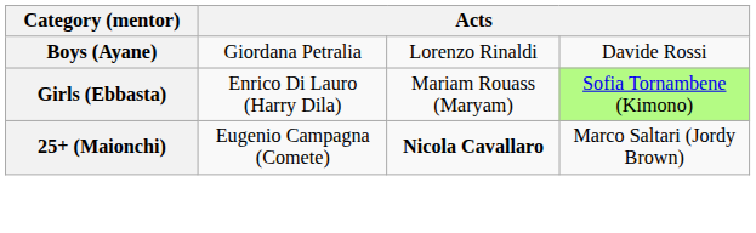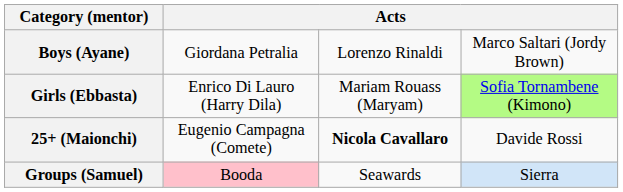 <table class="wikitable" style="text-align:center">
 <tr>
 <th spope="col" width="150">Category (mentor)</th>
 <th scope="col" colspan="3" width="450">Acts</th>
 </tr>
 <tr>
 <th scope="row">Boys (Ayane)</th>
 <td>Giordana Petralia</td>
 <td>Lorenzo Rinaldi</td>
-<td>Davide Rossi</td>
+<td>Marco Saltari (Jordy Brown)</td>
 </tr>
 <tr>
 <th scope="col">Girls (Ebbasta)</th>
 <td>Enrico Di Lauro (Harry Dila)</td>
 <td>Mariam Rouass (Maryam)</td>
 <td style="background:#B4FB84;"><a href='#'>Sofia Tornambene</a> (Kimono)</td>
 </tr>
 <tr>
 <th scope="col">25+ (Maionchi)</th>
 <td>Eugenio Campagna (Comete)</td>
 <td><strong>Nicola Cavallaro</strong></td>
-<td>Marco Saltari (Jordy Brown)</td>
+<td>Davide Rossi</td>
+</tr>
+<tr>
+<th scope="col">Groups (Samuel)</th>
+<td style="background:pink;">Booda</td>
+<td>Seawards</td>
+<td style="background:#D1E5F8;">Sierra</td>
 </tr>
 </table>
